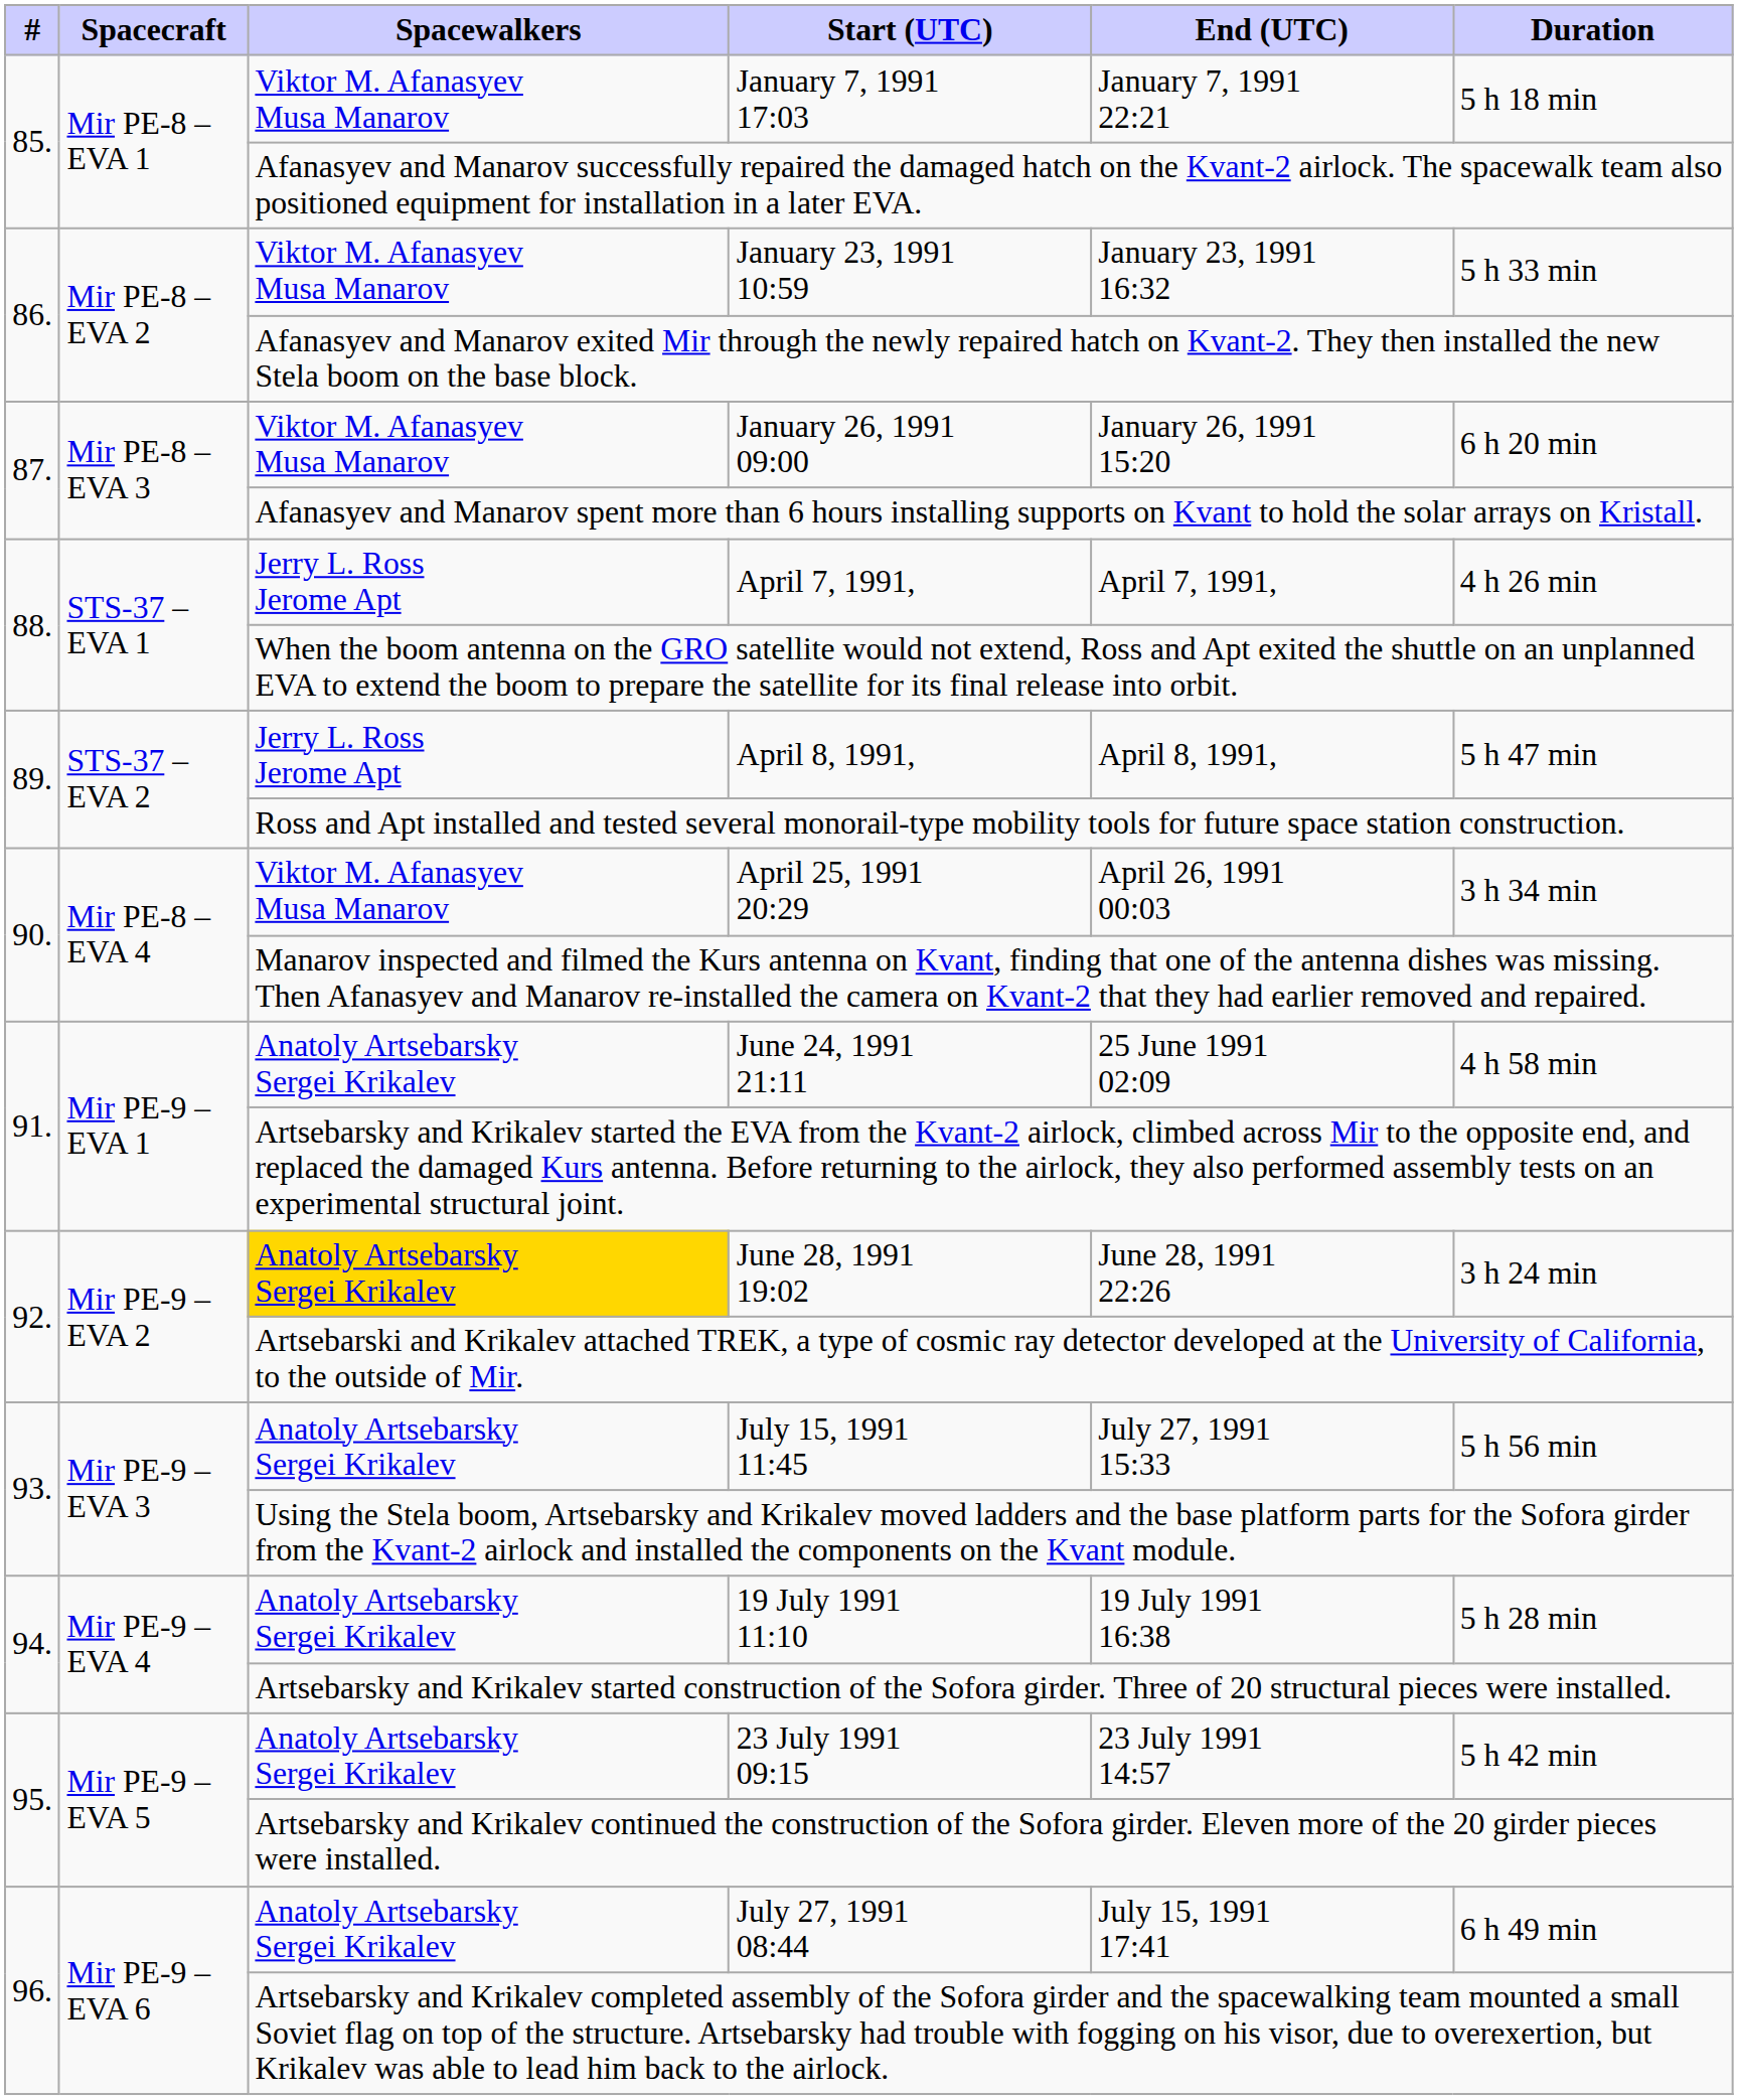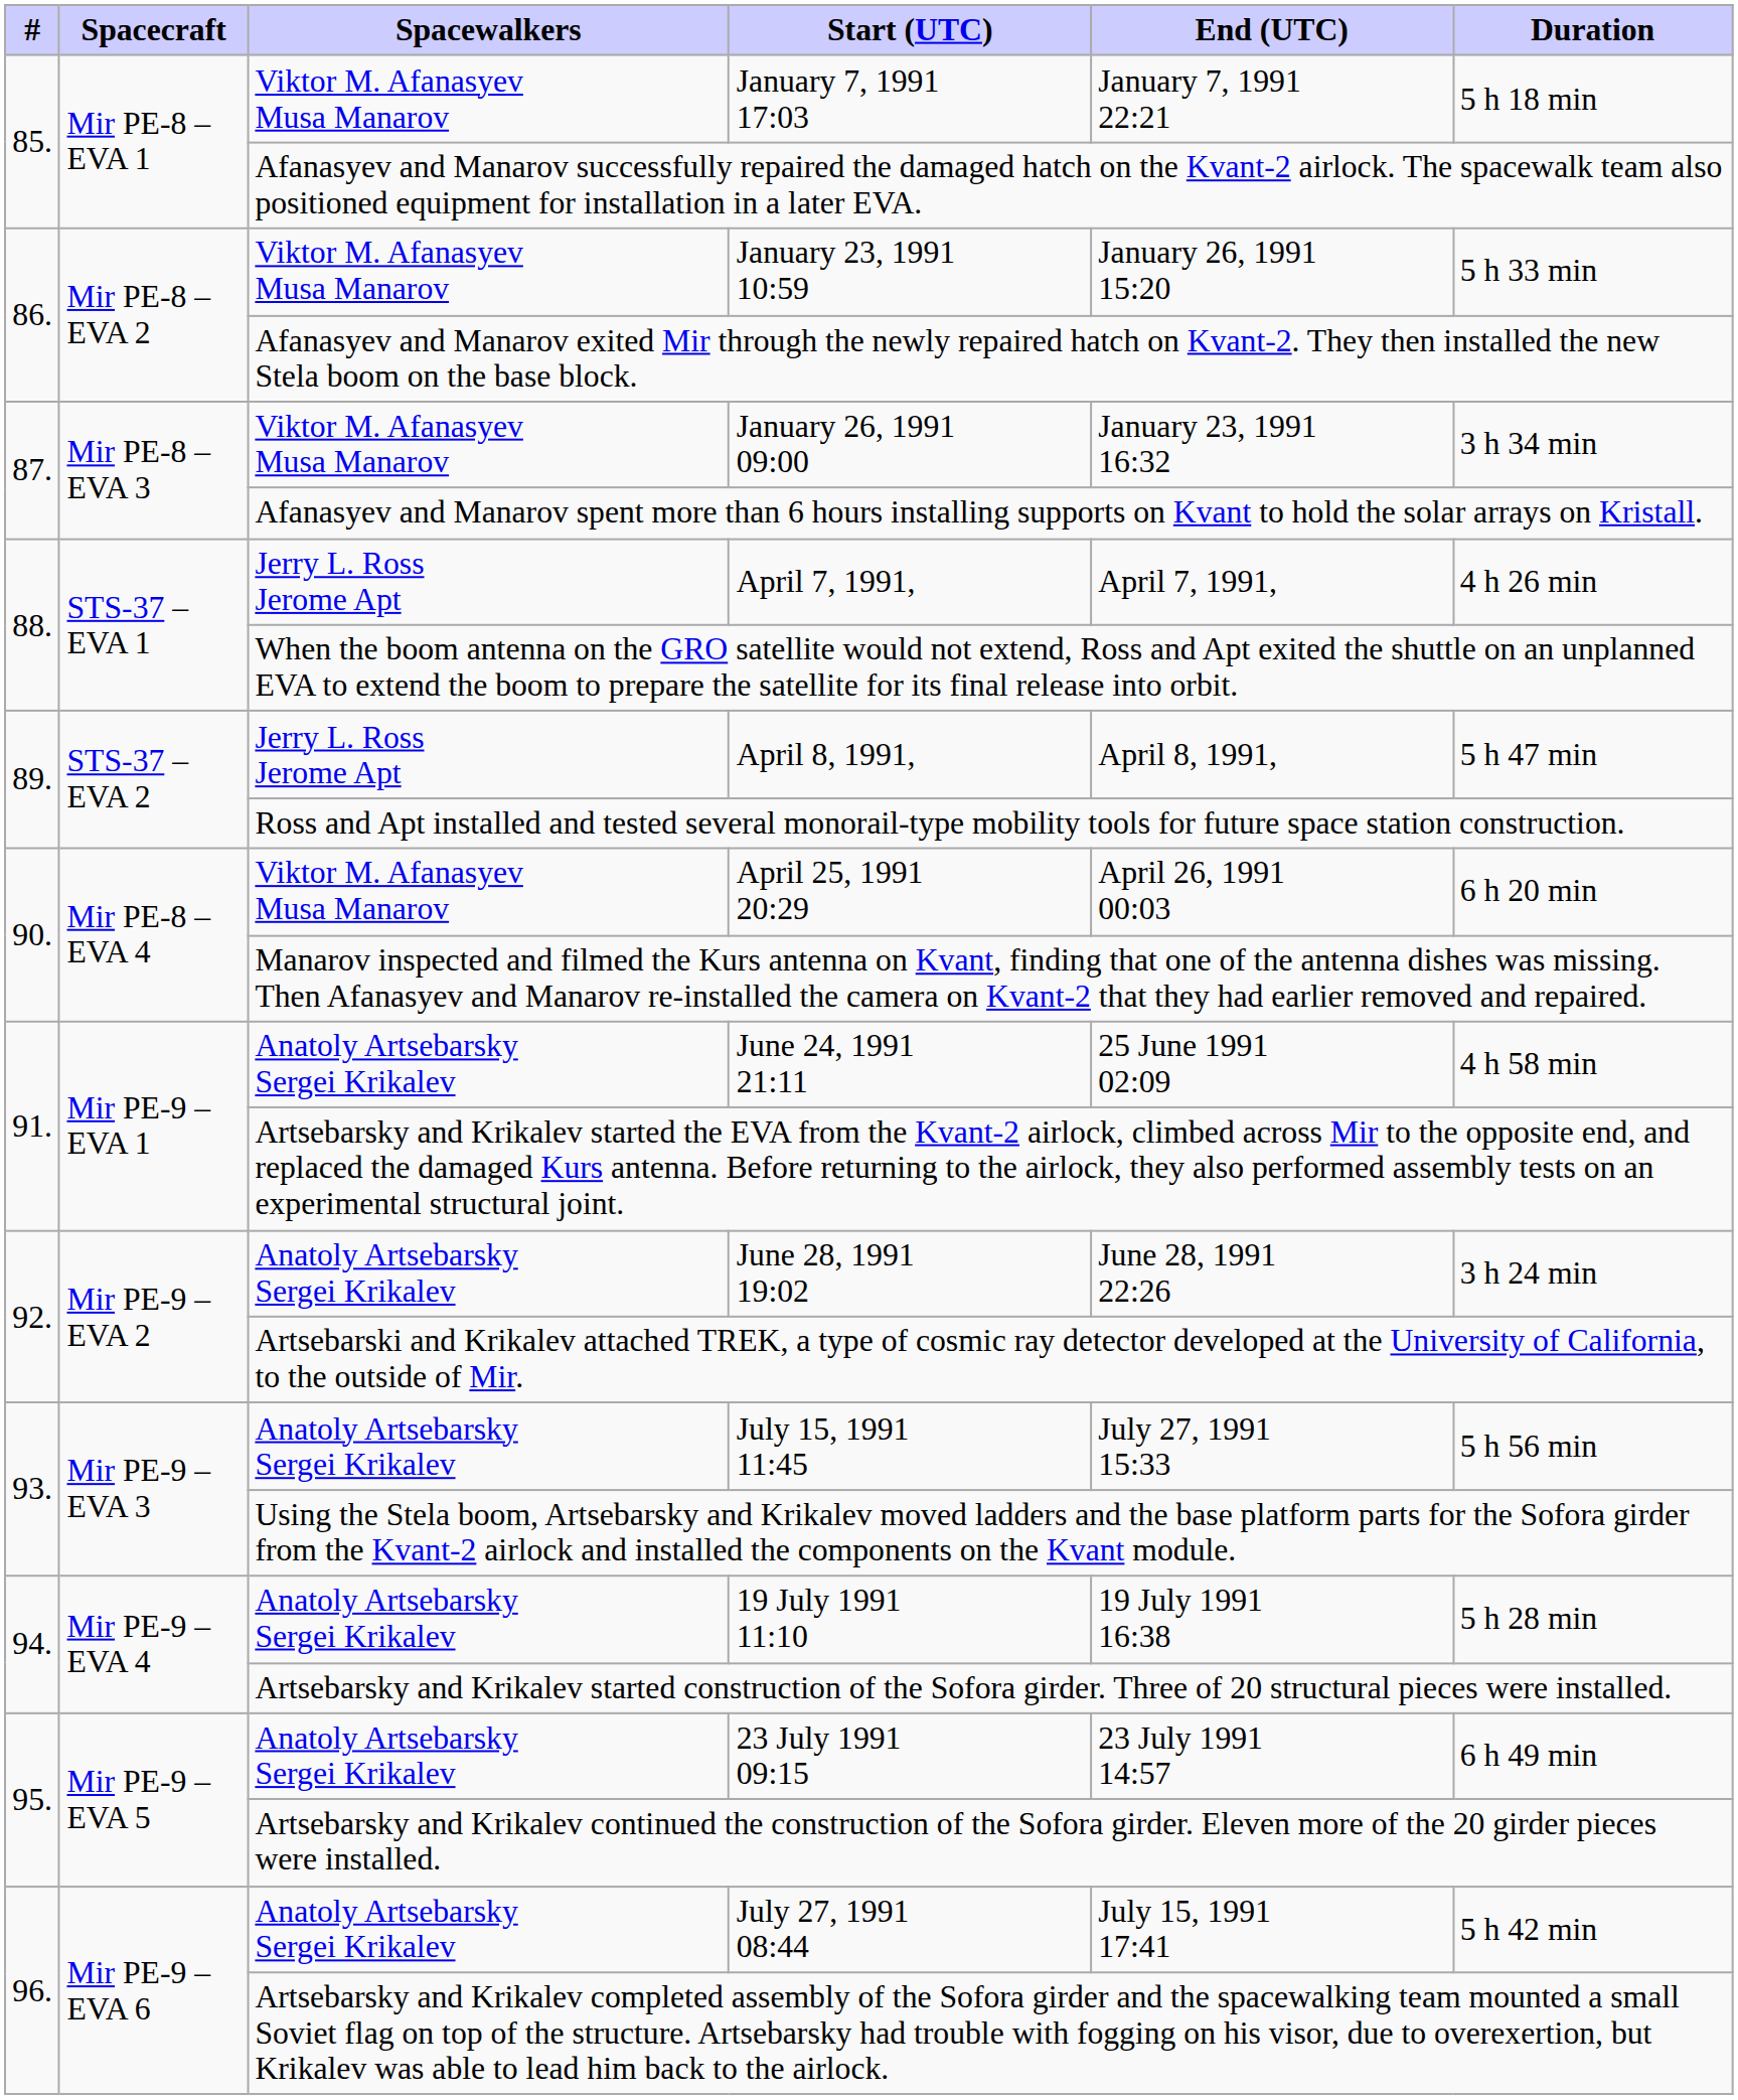 <table class="wikitable sticky-header">
 <tr>
 <th style="background:#ccf;">#</th>
 <th style="background:#ccf;">Spacecraft</th>
 <th style="background:#ccf;">Spacewalkers</th>
 <th style="background:#ccf;">Start (<a href='#'>UTC</a>)</th>
 <th style="background:#ccf;">End (UTC)</th>
 <th style="background:#ccf;">Duration</th>
 </tr>
 <tr>
 <td rowspan=2>85.</td>
 <td rowspan=2><a href='#'>Mir</a> PE-8 – EVA 1</td>
 <td> <a href='#'>Viktor M. Afanasyev</a><br> <a href='#'>Musa Manarov</a></td>
 <td>January 7, 1991<br>17:03</td>
 <td>January 7, 1991<br>22:21</td>
 <td>5 h 18 min</td>
 </tr>
 <tr>
 <td colspan=4>Afanasyev and Manarov successfully repaired the damaged hatch on the <a href='#'>Kvant-2</a> airlock. The spacewalk team also positioned equipment for installation in a later EVA.</td>
 </tr>
 <tr>
 <td rowspan=2>86.</td>
 <td rowspan=2><a href='#'>Mir</a> PE-8 – EVA 2</td>
 <td> <a href='#'>Viktor M. Afanasyev</a><br> <a href='#'>Musa Manarov</a></td>
 <td>January 23, 1991<br>10:59</td>
-<td>January 23, 1991<br>16:32</td>
+<td>January 26, 1991<br>15:20</td>
 <td>5 h 33 min</td>
 </tr>
 <tr>
 <td colspan=4>Afanasyev and Manarov exited <a href='#'>Mir</a> through the newly repaired hatch on <a href='#'>Kvant-2</a>. They then installed the new Stela boom on the base block.</td>
 </tr>
 <tr>
 <td rowspan=2>87.</td>
 <td rowspan=2><a href='#'>Mir</a> PE-8 – EVA 3</td>
 <td> <a href='#'>Viktor M. Afanasyev</a><br> <a href='#'>Musa Manarov</a></td>
 <td>January 26, 1991<br>09:00</td>
-<td>January 26, 1991<br>15:20</td>
-<td>6 h 20 min</td>
+<td>January 23, 1991<br>16:32</td>
+<td>3 h 34 min</td>
 </tr>
 <tr>
 <td colspan=4>Afanasyev and Manarov spent more than 6 hours installing supports on <a href='#'>Kvant</a> to hold the solar arrays on <a href='#'>Kristall</a>.</td>
 </tr>
 <tr>
 <td rowspan=2>88.</td>
 <td rowspan=2><a href='#'>STS-37</a> – EVA 1</td>
 <td> <a href='#'>Jerry L. Ross</a><br> <a href='#'>Jerome Apt</a></td>
 <td>April 7, 1991,</td>
 <td>April 7, 1991,</td>
 <td>4 h 26 min</td>
 </tr>
 <tr>
 <td colspan=4>When the boom antenna on the <a href='#'>GRO</a> satellite would not extend, Ross and Apt exited the shuttle on an unplanned EVA to extend the boom to prepare the satellite for its final release into orbit.</td>
 </tr>
 <tr>
 <td rowspan=2>89.</td>
 <td rowspan=2><a href='#'>STS-37</a> – EVA 2</td>
 <td> <a href='#'>Jerry L. Ross</a><br> <a href='#'>Jerome Apt</a></td>
 <td>April 8, 1991,</td>
 <td>April 8, 1991,</td>
 <td>5 h 47 min</td>
 </tr>
 <tr>
 <td colspan=4>Ross and Apt installed and tested several monorail-type mobility tools for future space station construction.</td>
 </tr>
 <tr>
 <td rowspan=2>90.</td>
 <td rowspan=2><a href='#'>Mir</a> PE-8 – EVA 4</td>
 <td> <a href='#'>Viktor M. Afanasyev</a><br> <a href='#'>Musa Manarov</a></td>
 <td>April 25, 1991<br>20:29</td>
 <td>April 26, 1991<br>00:03</td>
-<td>3 h 34 min</td>
+<td>6 h 20 min</td>
 </tr>
 <tr>
 <td colspan=4>Manarov inspected and filmed the Kurs antenna on <a href='#'>Kvant</a>, finding that one of the antenna dishes was missing. Then Afanasyev and Manarov re-installed the camera on <a href='#'>Kvant-2</a> that they had earlier removed and repaired.</td>
 </tr>
 <tr>
 <td rowspan=2>91.</td>
 <td rowspan=2><a href='#'>Mir</a> PE-9 – EVA 1</td>
 <td> <a href='#'>Anatoly Artsebarsky</a><br> <a href='#'>Sergei Krikalev</a></td>
 <td>June 24, 1991<br>21:11</td>
 <td>25 June 1991<br>02:09</td>
 <td>4 h 58 min</td>
 </tr>
 <tr>
 <td colspan=4>Artsebarsky and Krikalev started the EVA from the <a href='#'>Kvant-2</a> airlock, climbed across <a href='#'>Mir</a> to the opposite end, and replaced the damaged <a href='#'>Kurs</a> antenna. Before returning to the airlock, they also performed assembly tests on an experimental structural joint.</td>
 </tr>
 <tr>
 <td rowspan=2>92.</td>
 <td rowspan=2><a href='#'>Mir</a> PE-9 – EVA 2</td>
-<td style="background: gold;"> <a href='#'>Anatoly Artsebarsky</a><br> <a href='#'>Sergei Krikalev</a></td>
+<td> <a href='#'>Anatoly Artsebarsky</a><br> <a href='#'>Sergei Krikalev</a></td>
 <td>June 28, 1991<br>19:02</td>
 <td>June 28, 1991<br>22:26</td>
 <td>3 h 24 min</td>
 </tr>
 <tr>
 <td colspan=4>Artsebarski and Krikalev attached TREK, a type of cosmic ray detector developed at the <a href='#'>University of California</a>, to the outside of <a href='#'>Mir</a>.</td>
 </tr>
 <tr>
 <td rowspan=2>93.</td>
 <td rowspan=2><a href='#'>Mir</a> PE-9 – EVA 3</td>
 <td> <a href='#'>Anatoly Artsebarsky</a><br> <a href='#'>Sergei Krikalev</a></td>
 <td>July 15, 1991<br>11:45</td>
 <td>July 27, 1991<br>15:33</td>
 <td>5 h 56 min</td>
 </tr>
 <tr>
 <td colspan=4>Using the Stela boom, Artsebarsky and Krikalev moved ladders and the base platform parts for the Sofora girder from the <a href='#'>Kvant-2</a> airlock and installed the components on the <a href='#'>Kvant</a> module.</td>
 </tr>
 <tr>
 <td rowspan=2>94.</td>
 <td rowspan=2><a href='#'>Mir</a> PE-9 – EVA 4</td>
 <td> <a href='#'>Anatoly Artsebarsky</a><br> <a href='#'>Sergei Krikalev</a></td>
 <td>19 July 1991<br>11:10</td>
 <td>19 July 1991<br>16:38</td>
 <td>5 h 28 min</td>
 </tr>
 <tr>
 <td colspan=4>Artsebarsky and Krikalev started construction of the Sofora girder. Three of 20 structural pieces were installed.</td>
 </tr>
 <tr>
 <td rowspan=2>95.</td>
 <td rowspan=2><a href='#'>Mir</a> PE-9 – EVA 5</td>
 <td> <a href='#'>Anatoly Artsebarsky</a><br> <a href='#'>Sergei Krikalev</a></td>
 <td>23 July 1991<br>09:15</td>
 <td>23 July 1991<br>14:57</td>
-<td>5 h 42 min</td>
+<td>6 h 49 min</td>
 </tr>
 <tr>
 <td colspan=4>Artsebarsky and Krikalev continued the construction of the Sofora girder. Eleven more of the 20 girder pieces were installed.</td>
 </tr>
 <tr>
 <td rowspan=2>96.</td>
 <td rowspan=2><a href='#'>Mir</a> PE-9 – EVA 6</td>
 <td> <a href='#'>Anatoly Artsebarsky</a><br> <a href='#'>Sergei Krikalev</a></td>
 <td>July 27, 1991<br>08:44</td>
 <td>July 15, 1991<br>17:41</td>
-<td>6 h 49 min</td>
+<td>5 h 42 min</td>
 </tr>
 <tr>
 <td colspan=4>Artsebarsky and Krikalev completed assembly of the Sofora girder and the spacewalking team mounted a small Soviet flag on top of the structure. Artsebarsky had trouble with fogging on his visor, due to overexertion, but Krikalev was able to lead him back to the airlock.</td>
 </tr>
 </table>
